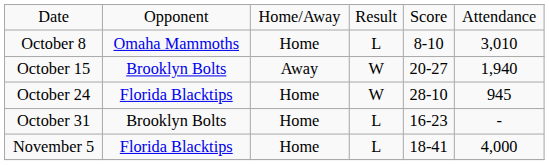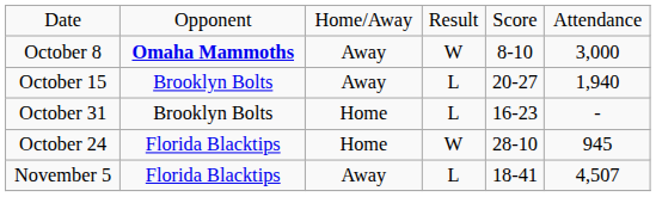 <table class="wikitable sortable" style="width: 60%; text-align:center">
 <tr>
 <td>Date</td>
 <td>Opponent</td>
 <td>Home/Away</td>
 <td>Result</td>
 <td>Score</td>
 <td>Attendance</td>
 </tr>
 <tr>
 <td>October 8</td>
-<td><a href='#'>Omaha Mammoths</a></td>
-<td>Home</td>
-<td>L</td>
+<td><strong><a href='#'>Omaha Mammoths</a></strong></td>
+<td>Away</td>
+<td>W</td>
 <td>8-10</td>
-<td>3,010</td>
+<td>3,000</td>
 </tr>
 <tr>
 <td>October 15</td>
 <td><a href='#'>Brooklyn Bolts</a></td>
 <td>Away</td>
-<td>W</td>
+<td>L</td>
 <td>20-27</td>
 <td>1,940</td>
+</tr>
+<tr>
+<td>October 31</td>
+<td>Brooklyn Bolts</td>
+<td>Home</td>
+<td>L</td>
+<td>16-23</td>
+<td>-</td>
 </tr>
 <tr>
 <td>October 24</td>
 <td><a href='#'>Florida Blacktips</a></td>
 <td>Home</td>
 <td>W</td>
 <td>28-10</td>
 <td>945</td>
 </tr>
 <tr>
-<td>October 31</td>
-<td>Brooklyn Bolts</td>
-<td>Home</td>
-<td>L</td>
-<td>16-23</td>
-<td>-</td>
-</tr>
-<tr>
 <td>November 5</td>
 <td><a href='#'>Florida Blacktips</a></td>
-<td>Home</td>
+<td>Away</td>
 <td>L</td>
 <td>18-41</td>
-<td>4,000</td>
+<td>4,507</td>
 </tr>
 <tr>
 </tr>
 </table>
